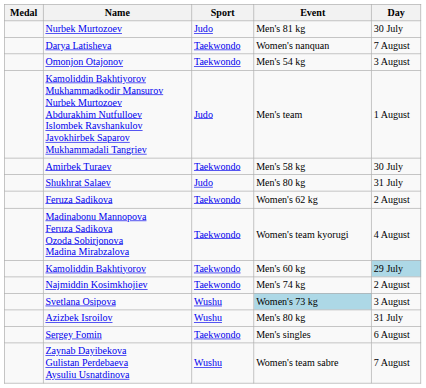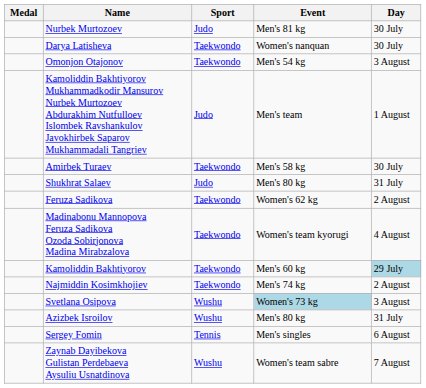 <table class="wikitable sortable" style="font-size: 95%; width:50%">
 <tr>
 <th>Medal</th>
 <th>Name</th>
 <th>Sport</th>
 <th>Event</th>
 <th>Day</th>
 </tr>
 <tr>
 <td></td>
 <td><a href='#'>Nurbek Murtozoev</a></td>
 <td><a href='#'>Judo</a></td>
 <td>Men's 81 kg</td>
 <td>30 July</td>
 </tr>
 <tr>
 <td></td>
 <td><a href='#'>Darya Latisheva</a></td>
 <td><a href='#'>Taekwondo</a></td>
 <td>Women's nanquan</td>
-<td>7 August</td>
+<td>30 July</td>
 </tr>
 <tr>
 <td></td>
 <td><a href='#'>Omonjon Otajonov</a></td>
 <td><a href='#'>Taekwondo</a></td>
 <td>Men's 54 kg</td>
 <td>3 August</td>
 </tr>
 <tr>
 <td></td>
 <td><a href='#'>Kamoliddin Bakhtiyorov</a><br><a href='#'>Mukhammadkodir Mansurov</a><br><a href='#'>Nurbek Murtozoev</a><br><a href='#'>Abdurakhim Nutfulloev</a><br><a href='#'>Islombek Ravshankulov</a><br><a href='#'>Javokhirbek Saparov</a><br><a href='#'>Mukhammadali Tangriev</a></td>
 <td><a href='#'>Judo</a></td>
 <td>Men's team</td>
 <td>1 August</td>
 </tr>
 <tr>
 <td></td>
 <td><a href='#'>Amirbek Turaev</a></td>
 <td><a href='#'>Taekwondo</a></td>
 <td>Men's 58 kg</td>
 <td>30 July</td>
 </tr>
 <tr>
 <td></td>
 <td><a href='#'>Shukhrat Salaev</a></td>
 <td><a href='#'>Judo</a></td>
 <td>Men's 80 kg</td>
 <td>31 July</td>
 </tr>
 <tr>
 <td></td>
 <td><a href='#'>Feruza Sadikova</a></td>
 <td><a href='#'>Taekwondo</a></td>
 <td>Women's 62 kg</td>
 <td>2 August</td>
 </tr>
 <tr>
 <td></td>
 <td><a href='#'>Madinabonu Mannopova</a><br><a href='#'>Feruza Sadikova</a><br><a href='#'>Ozoda Sobirjonova</a><br><a href='#'>Madina Mirabzalova</a></td>
 <td><a href='#'>Taekwondo</a></td>
 <td>Women's team kyorugi</td>
 <td>4 August</td>
 </tr>
 <tr>
 <td></td>
 <td><a href='#'>Kamoliddin Bakhtiyorov</a></td>
 <td><a href='#'>Taekwondo</a></td>
 <td>Men's 60 kg</td>
 <td style="background: lightblue;">29 July</td>
 </tr>
 <tr>
 <td></td>
 <td><a href='#'>Najmiddin Kosimkhojiev</a></td>
 <td><a href='#'>Taekwondo</a></td>
 <td>Men's 74 kg</td>
 <td>2 August</td>
 </tr>
 <tr>
 <td></td>
 <td><a href='#'>Svetlana Osipova</a></td>
 <td><a href='#'>Wushu</a></td>
 <td style="background: lightblue;">Women's 73 kg</td>
 <td>3 August</td>
 </tr>
 <tr>
 <td></td>
 <td><a href='#'>Azizbek Isroilov</a></td>
 <td><a href='#'>Wushu</a></td>
 <td>Men's 80 kg</td>
 <td>31 July</td>
 </tr>
 <tr>
 <td></td>
 <td><a href='#'>Sergey Fomin</a></td>
-<td><a href='#'>Taekwondo</a></td>
+<td><a href='#'>Tennis</a></td>
 <td>Men's singles</td>
 <td>6  August</td>
 </tr>
 <tr>
 <td></td>
 <td><a href='#'>Zaynab Dayibekova</a><br><a href='#'>Gulistan Perdebaeva</a><br><a href='#'>Aysuliu Usnatdinova</a></td>
 <td><a href='#'>Wushu</a></td>
 <td>Women's team sabre</td>
 <td>7 August</td>
 </tr>
 </table>
